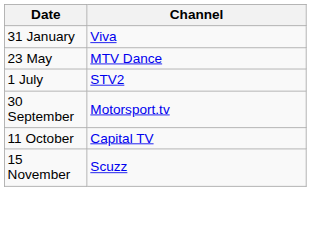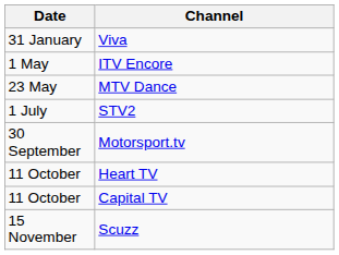 <table class="wikitable">
 <tr>
 <th width=90>Date</th>
 <th width=250>Channel</th>
 </tr>
 <tr>
 <td>31 January</td>
 <td><a href='#'>Viva</a></td>
+</tr>
+<tr>
+<td>1 May</td>
+<td><a href='#'>ITV Encore</a></td>
 </tr>
 <tr>
 <td>23 May</td>
 <td><a href='#'>MTV Dance</a></td>
 </tr>
 <tr>
 <td>1 July</td>
 <td><a href='#'>STV2</a></td>
 </tr>
 <tr>
 <td>30 September</td>
 <td><a href='#'>Motorsport.tv</a></td>
 </tr>
 <tr>
 <td>11 October</td>
+<td><a href='#'>Heart TV</a></td>
+</tr>
+<tr>
+<td>11 October</td>
 <td><a href='#'>Capital TV</a></td>
 </tr>
 <tr>
 <td>15 November</td>
 <td><a href='#'>Scuzz</a></td>
 </tr>
 </table>
